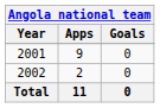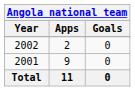 <table class="wikitable" style="text-align:center">
 <tr>
 <th colspan=3><a href='#'>Angola national team</a></th>
 </tr>
 <tr>
 <th>Year</th>
 <th>Apps</th>
 <th>Goals</th>
 </tr>
 <tr>
 </tr>
 <tr>
-<td>2001</td>
-<td>9</td>
+<td>2002</td>
+<td>2</td>
 <td>0</td>
 </tr>
 <tr>
-<td>2002</td>
-<td>2</td>
+<td>2001</td>
+<td>9</td>
 <td>0</td>
 </tr>
 <tr>
 <th>Total</th>
 <th>11</th>
 <th>0</th>
 </tr>
 </table>
